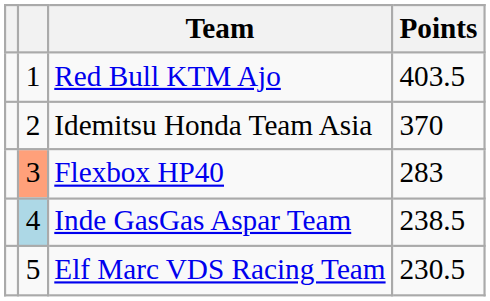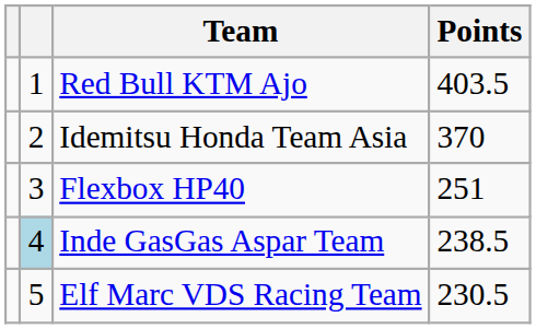 <table class="wikitable" style="font-size: 85%;">
 <tr>
 <th></th>
 <th></th>
 <th>Team</th>
 <th>Points</th>
 </tr>
 <tr>
 <td></td>
 <td align=center>1</td>
 <td> <a href='#'>Red Bull KTM Ajo</a></td>
 <td align=left>403.5</td>
 </tr>
 <tr>
 <td></td>
 <td align=center>2</td>
 <td> Idemitsu Honda Team Asia</td>
 <td align=left>370</td>
 </tr>
 <tr>
 <td></td>
-<td align=center style="background: lightsalmon;">3</td>
+<td align=center>3</td>
 <td> <a href='#'>Flexbox HP40</a></td>
-<td align=left>283</td>
+<td align=left>251</td>
 </tr>
 <tr>
 <td></td>
 <td align=center style="background: lightblue;">4</td>
 <td> <a href='#'>Inde GasGas Aspar Team</a></td>
 <td align=left>238.5</td>
 </tr>
 <tr>
 <td></td>
 <td align=center>5</td>
 <td> <a href='#'>Elf Marc VDS Racing Team</a></td>
 <td align=left>230.5</td>
 </tr>
 </table>
